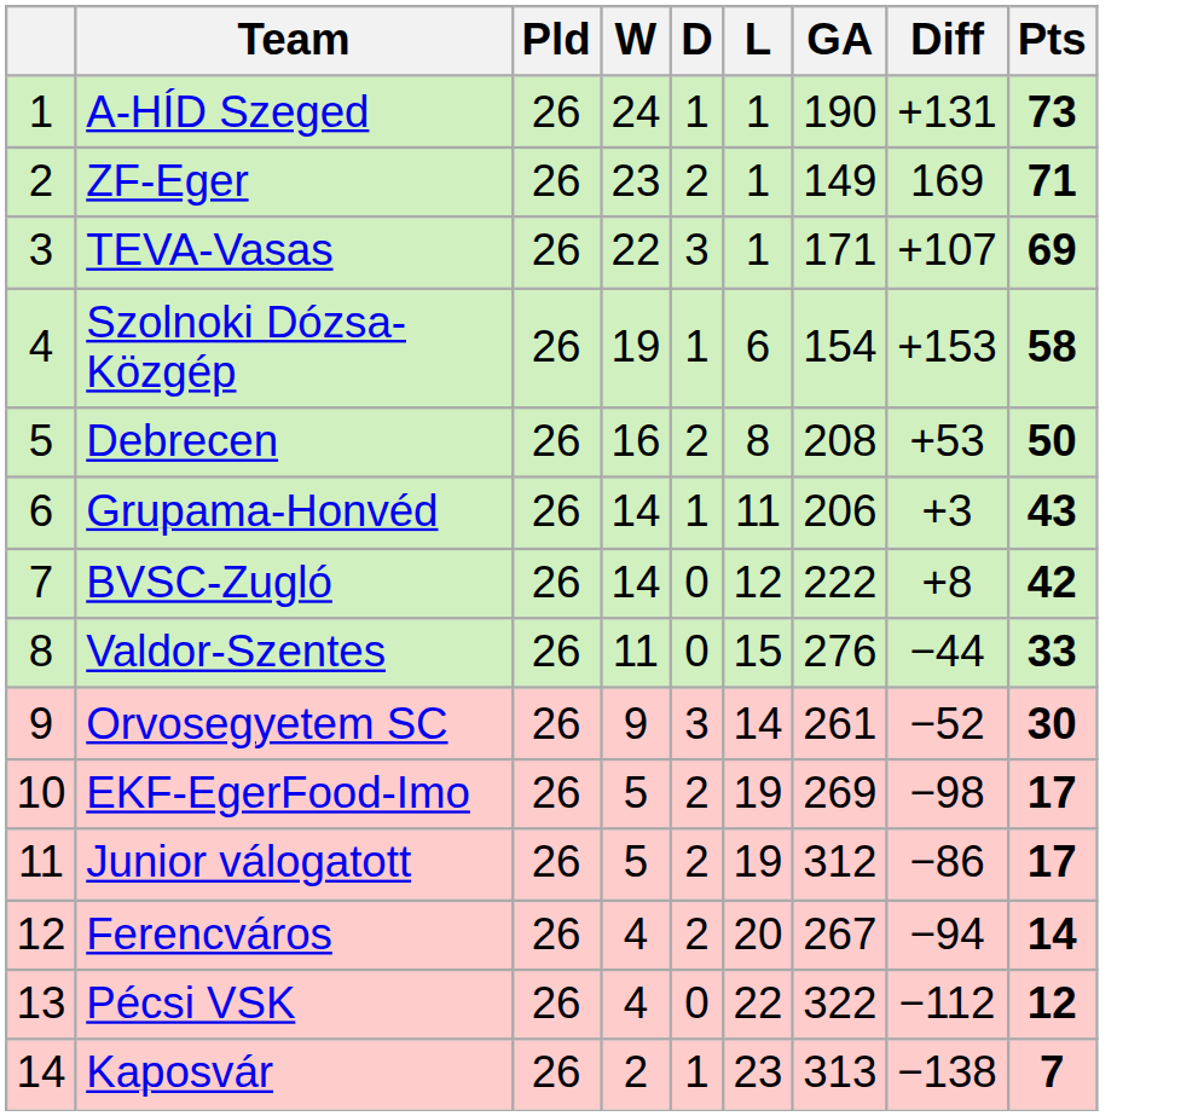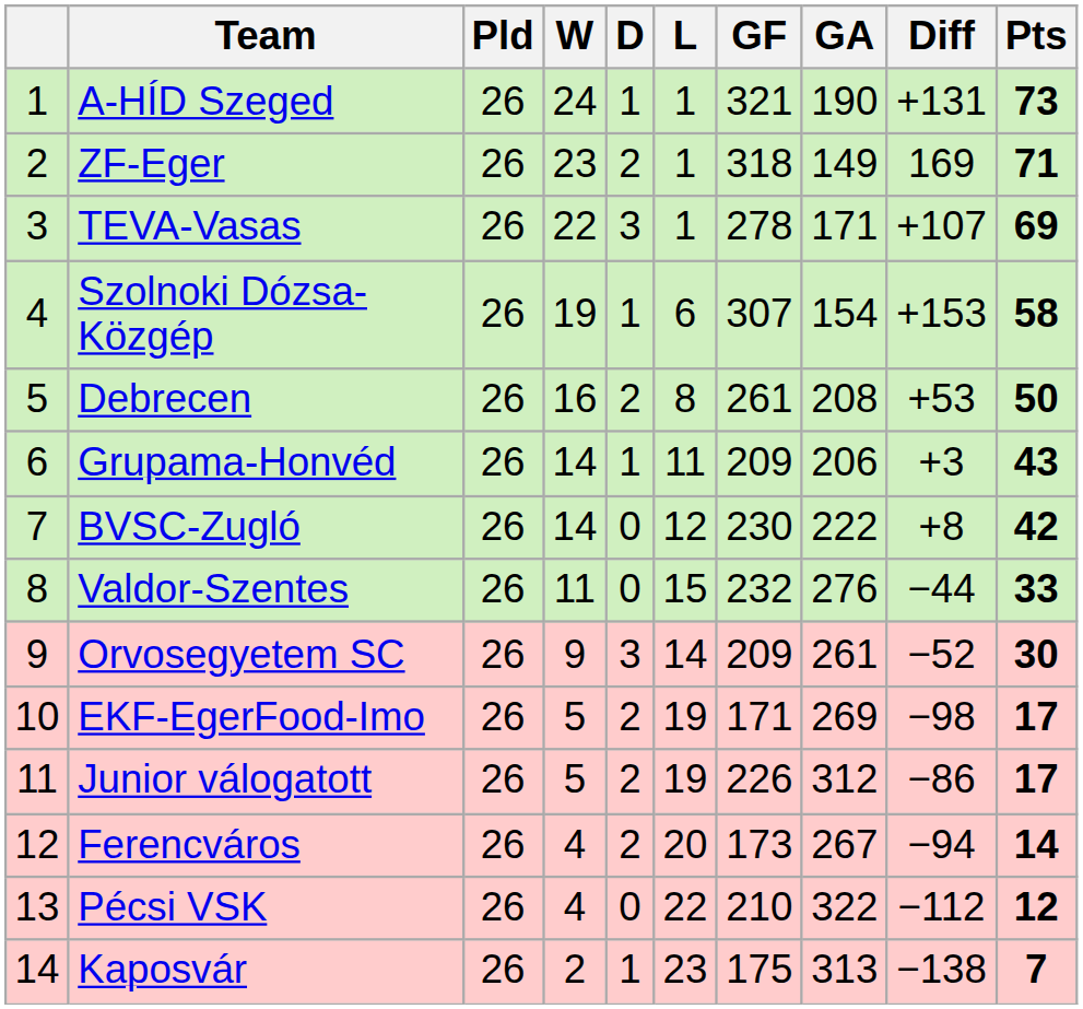 <table class="wikitable sortable" style="text-align:center">
 <tr>
 <th></th>
 <th width="150">Team</th>
 <th>Pld</th>
 <th>W</th>
 <th>D</th>
 <th>L</th>
+<th>GF</th>
 <th>GA</th>
 <th>Diff</th>
 <th>Pts</th>
 </tr>
 <tr style="background: #D0F0C0;">
 <td>1</td>
 <td align=left><a href='#'>A-HÍD Szeged</a></td>
 <td>26</td>
 <td>24</td>
 <td>1</td>
 <td>1</td>
+<td>321</td>
 <td>190</td>
 <td>+131</td>
 <td><strong>73</strong></td>
 </tr>
 <tr style="background: #D0F0C0;">
 <td>2</td>
 <td align=left><a href='#'>ZF-Eger</a></td>
 <td>26</td>
 <td>23</td>
 <td>2</td>
 <td>1</td>
+<td>318</td>
 <td>149</td>
 <td>169</td>
 <td><strong>71</strong></td>
 </tr>
 <tr style="background: #D0F0C0;">
 <td>3</td>
 <td align=left><a href='#'>TEVA-Vasas</a></td>
 <td>26</td>
 <td>22</td>
 <td>3</td>
 <td>1</td>
+<td>278</td>
 <td>171</td>
 <td>+107</td>
 <td><strong>69</strong></td>
 </tr>
 <tr style="background: #D0F0C0;">
 <td>4</td>
 <td align=left><a href='#'>Szolnoki Dózsa-Közgép</a></td>
 <td>26</td>
 <td>19</td>
 <td>1</td>
 <td>6</td>
+<td>307</td>
 <td>154</td>
 <td>+153</td>
 <td><strong>58</strong></td>
 </tr>
 <tr style="background: #D0F0C0;">
 <td>5</td>
 <td align=left><a href='#'>Debrecen</a></td>
 <td>26</td>
 <td>16</td>
 <td>2</td>
 <td>8</td>
+<td>261</td>
 <td>208</td>
 <td>+53</td>
 <td><strong>50</strong></td>
 </tr>
 <tr style="background: #D0F0C0;">
 <td>6</td>
 <td align=left><a href='#'>Grupama-Honvéd</a></td>
 <td>26</td>
 <td>14</td>
 <td>1</td>
 <td>11</td>
+<td>209</td>
 <td>206</td>
 <td>+3</td>
 <td><strong>43</strong></td>
 </tr>
 <tr style="background: #D0F0C0;">
 <td>7</td>
 <td align=left><a href='#'>BVSC-Zugló</a></td>
 <td>26</td>
 <td>14</td>
 <td>0</td>
 <td>12</td>
+<td>230</td>
 <td>222</td>
 <td>+8</td>
 <td><strong>42</strong></td>
 </tr>
 <tr style="background: #D0F0C0;">
 <td>8</td>
 <td align=left><a href='#'>Valdor-Szentes</a></td>
 <td>26</td>
 <td>11</td>
 <td>0</td>
 <td>15</td>
+<td>232</td>
 <td>276</td>
 <td>−44</td>
 <td><strong>33</strong></td>
 </tr>
 <tr style="background: #FFCCCC;">
 <td>9</td>
 <td align=left><a href='#'>Orvosegyetem SC</a></td>
 <td>26</td>
 <td>9</td>
 <td>3</td>
 <td>14</td>
+<td>209</td>
 <td>261</td>
 <td>−52</td>
 <td><strong>30</strong></td>
 </tr>
 <tr style="background: #FFCCCC;">
 <td>10</td>
 <td align=left><a href='#'>EKF-EgerFood-Imo</a></td>
 <td>26</td>
 <td>5</td>
 <td>2</td>
 <td>19</td>
+<td>171</td>
 <td>269</td>
 <td>−98</td>
 <td><strong>17</strong></td>
 </tr>
 <tr style="background: #FFCCCC;">
 <td>11</td>
 <td align=left><a href='#'>Junior válogatott</a></td>
 <td>26</td>
 <td>5</td>
 <td>2</td>
 <td>19</td>
+<td>226</td>
 <td>312</td>
 <td>−86</td>
 <td><strong>17</strong></td>
 </tr>
 <tr style="background: #FFCCCC;">
 <td>12</td>
 <td align=left><a href='#'>Ferencváros</a></td>
 <td>26</td>
 <td>4</td>
 <td>2</td>
 <td>20</td>
+<td>173</td>
 <td>267</td>
 <td>−94</td>
 <td><strong>14</strong></td>
 </tr>
 <tr style="background: #FFCCCC;">
 <td>13</td>
 <td align=left><a href='#'>Pécsi VSK</a></td>
 <td>26</td>
 <td>4</td>
 <td>0</td>
 <td>22</td>
+<td>210</td>
 <td>322</td>
 <td>−112</td>
 <td><strong>12</strong></td>
 </tr>
 <tr style="background: #FFCCCC;">
 <td>14</td>
 <td align=left><a href='#'>Kaposvár</a></td>
 <td>26</td>
 <td>2</td>
 <td>1</td>
 <td>23</td>
+<td>175</td>
 <td>313</td>
 <td>−138</td>
 <td><strong>7</strong></td>
 </tr>
 </table>
